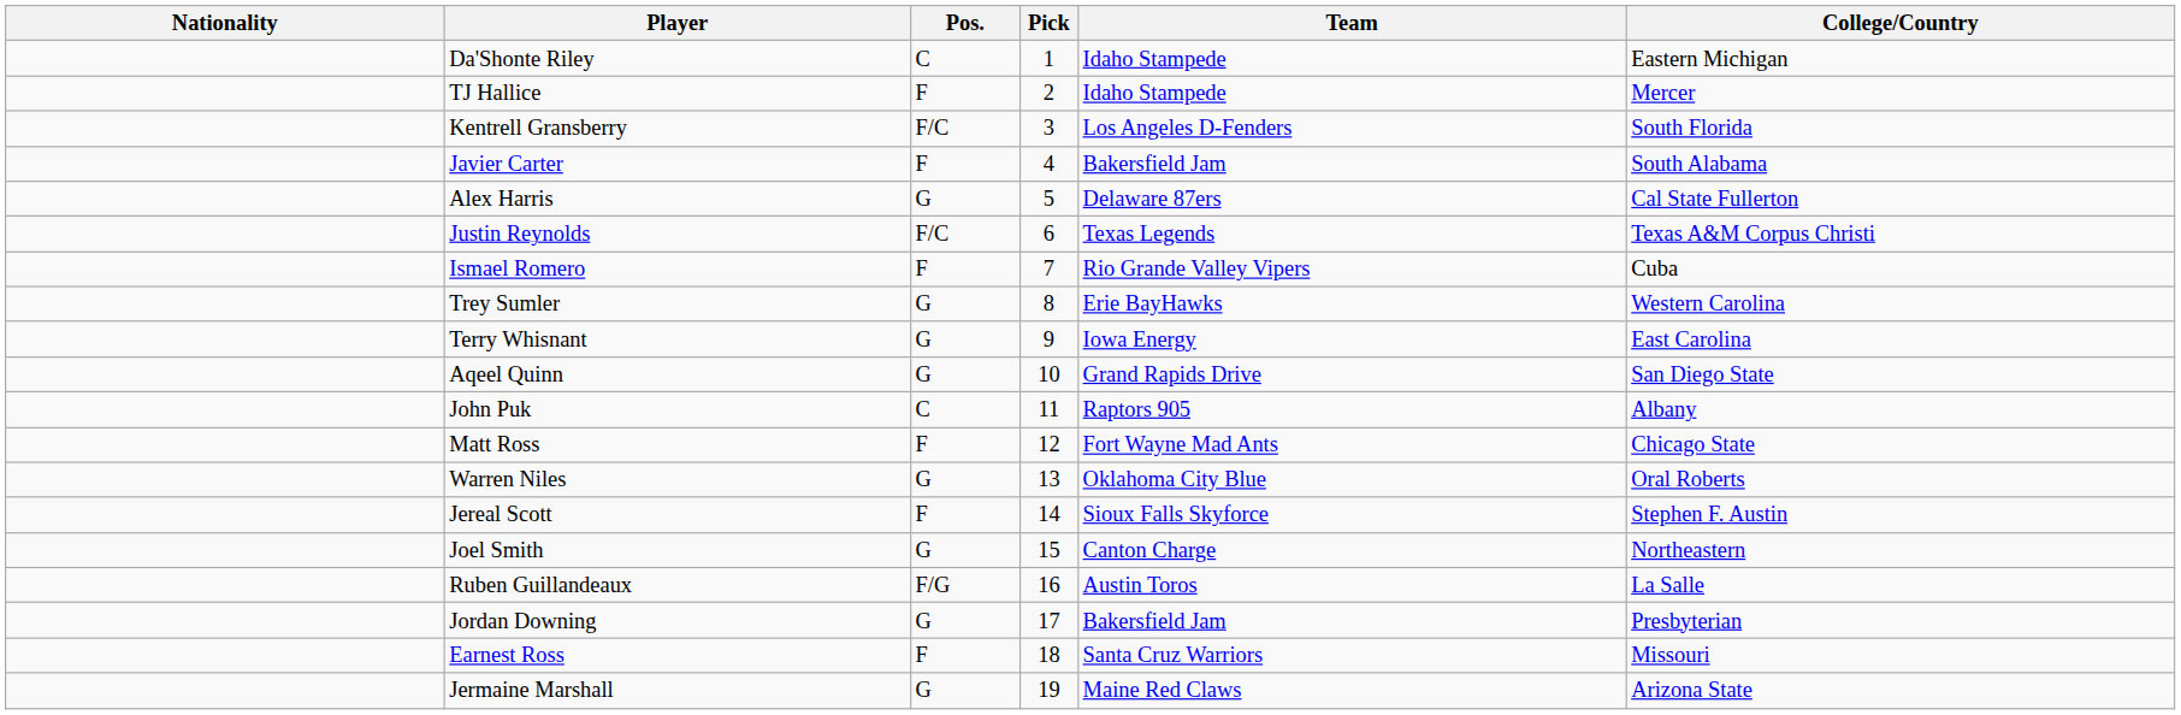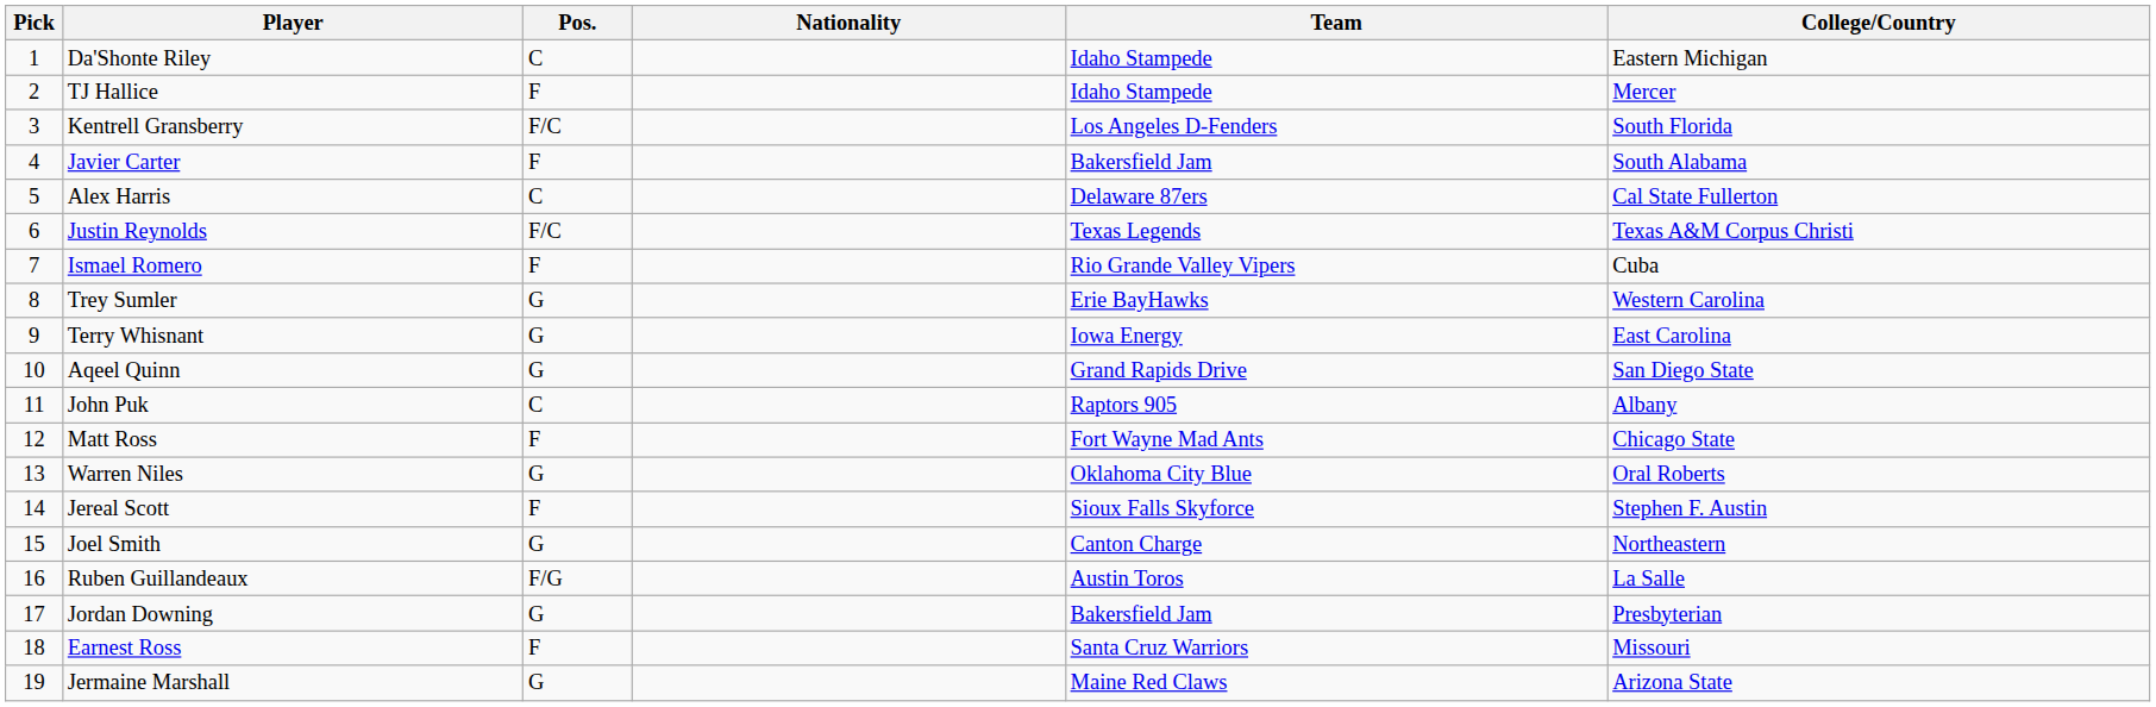 <table class="wikitable sortable">
 <tr>
-<th width="16%">Nationality</th>
+<th width="1%">Pick</th>
 <th width="17%">Player</th>
 <th width="4%">Pos.</th>
-<th width="1%">Pick</th>
+<th width="16%">Nationality</th>
 <th width="20%" class="unsortable">Team</th>
 <th width="20%">College/Country</th>
 </tr>
 <tr>
-<td></td>
+<td align=center>1</td>
 <td>Da'Shonte Riley</td>
 <td>C</td>
-<td align=center>1</td>
+<td></td>
 <td><a href='#'>Idaho Stampede</a></td>
 <td>Eastern Michigan</td>
 </tr>
 <tr>
-<td></td>
+<td align=center>2</td>
 <td>TJ Hallice</td>
 <td>F</td>
-<td align=center>2</td>
+<td></td>
 <td><a href='#'>Idaho Stampede</a></td>
 <td><a href='#'>Mercer</a></td>
 </tr>
 <tr>
-<td></td>
+<td align=center>3</td>
 <td>Kentrell Gransberry</td>
 <td>F/C</td>
-<td align=center>3</td>
+<td></td>
 <td><a href='#'>Los Angeles D-Fenders</a></td>
 <td><a href='#'>South Florida</a></td>
 </tr>
 <tr>
-<td></td>
+<td align=center>4</td>
 <td><a href='#'>Javier Carter</a></td>
 <td>F</td>
-<td align=center>4</td>
+<td></td>
 <td><a href='#'>Bakersfield Jam</a></td>
 <td><a href='#'>South Alabama</a></td>
 </tr>
 <tr>
+<td align=center>5</td>
+<td>Alex Harris</td>
+<td>C</td>
 <td></td>
-<td>Alex Harris</td>
-<td>G</td>
-<td align=center>5</td>
 <td><a href='#'>Delaware 87ers</a></td>
 <td><a href='#'>Cal State Fullerton</a></td>
 </tr>
 <tr>
-<td></td>
+<td align=center>6</td>
 <td><a href='#'>Justin Reynolds</a></td>
 <td>F/C</td>
-<td align=center>6</td>
+<td></td>
 <td><a href='#'>Texas Legends</a></td>
 <td><a href='#'>Texas A&M Corpus Christi</a></td>
 </tr>
 <tr>
-<td><br></td>
+<td align=center>7</td>
 <td><a href='#'>Ismael Romero</a></td>
 <td>F</td>
-<td align=center>7</td>
+<td><br></td>
 <td><a href='#'>Rio Grande Valley Vipers</a></td>
 <td>Cuba</td>
 </tr>
 <tr>
-<td></td>
+<td align=center>8</td>
 <td>Trey Sumler</td>
 <td>G</td>
-<td align=center>8</td>
+<td></td>
 <td><a href='#'>Erie BayHawks</a></td>
 <td><a href='#'>Western Carolina</a></td>
 </tr>
 <tr>
-<td></td>
+<td align=center>9</td>
 <td>Terry Whisnant</td>
 <td>G</td>
-<td align=center>9</td>
+<td></td>
 <td><a href='#'>Iowa Energy</a></td>
 <td><a href='#'>East Carolina</a></td>
 </tr>
 <tr>
-<td></td>
+<td align=center>10</td>
 <td>Aqeel Quinn</td>
 <td>G</td>
-<td align=center>10</td>
+<td></td>
 <td><a href='#'>Grand Rapids Drive</a></td>
 <td><a href='#'>San Diego State</a></td>
 </tr>
 <tr>
-<td></td>
+<td align=center>11</td>
 <td>John Puk</td>
 <td>C</td>
-<td align=center>11</td>
+<td></td>
 <td><a href='#'>Raptors 905</a></td>
 <td><a href='#'>Albany</a></td>
 </tr>
 <tr>
-<td></td>
+<td align=center>12</td>
 <td>Matt Ross</td>
 <td>F</td>
-<td align=center>12</td>
+<td></td>
 <td><a href='#'>Fort Wayne Mad Ants</a></td>
 <td><a href='#'>Chicago State</a></td>
 </tr>
 <tr>
-<td></td>
+<td align=center>13</td>
 <td>Warren Niles</td>
 <td>G</td>
-<td align=center>13</td>
+<td></td>
 <td><a href='#'>Oklahoma City Blue</a></td>
 <td><a href='#'>Oral Roberts</a></td>
 </tr>
 <tr>
-<td></td>
+<td align=center>14</td>
 <td>Jereal Scott</td>
 <td>F</td>
-<td align=center>14</td>
+<td></td>
 <td><a href='#'>Sioux Falls Skyforce</a></td>
 <td><a href='#'>Stephen F. Austin</a></td>
 </tr>
 <tr>
-<td></td>
+<td align=center>15</td>
 <td>Joel Smith</td>
 <td>G</td>
-<td align=center>15</td>
+<td></td>
 <td><a href='#'>Canton Charge</a></td>
 <td><a href='#'>Northeastern</a></td>
 </tr>
 <tr>
-<td></td>
+<td align=center>16</td>
 <td>Ruben Guillandeaux</td>
 <td>F/G</td>
-<td align=center>16</td>
+<td></td>
 <td><a href='#'>Austin Toros</a></td>
 <td><a href='#'>La Salle</a></td>
 </tr>
 <tr>
-<td></td>
+<td align=center>17</td>
 <td>Jordan Downing</td>
 <td>G</td>
-<td align=center>17</td>
+<td></td>
 <td><a href='#'>Bakersfield Jam</a></td>
 <td><a href='#'>Presbyterian</a></td>
 </tr>
 <tr>
-<td><br></td>
+<td align=center>18</td>
 <td><a href='#'>Earnest Ross</a></td>
 <td>F</td>
-<td align=center>18</td>
+<td><br></td>
 <td><a href='#'>Santa Cruz Warriors</a></td>
 <td><a href='#'>Missouri</a></td>
 </tr>
 <tr>
-<td></td>
+<td align=center>19</td>
 <td>Jermaine Marshall</td>
 <td>G</td>
-<td align=center>19</td>
+<td></td>
 <td><a href='#'>Maine Red Claws</a></td>
 <td><a href='#'>Arizona State</a></td>
 </tr>
 </table>
